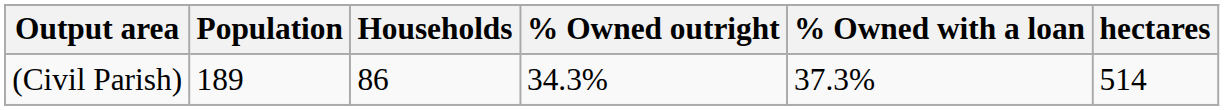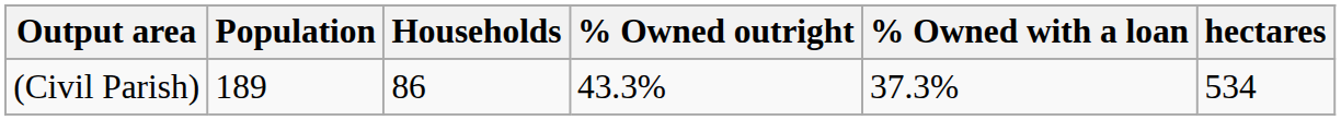 <table class="wikitable">
 <tr>
 </tr>
 <tr>
 <th>Output area</th>
 <th>Population</th>
 <th>Households</th>
 <th>% Owned outright</th>
 <th>% Owned with a loan</th>
 <th>hectares</th>
 </tr>
 <tr>
 <td>(Civil Parish)</td>
 <td>189</td>
 <td>86</td>
-<td>34.3%</td>
+<td>43.3%</td>
 <td>37.3%</td>
-<td>514</td>
+<td>534</td>
 </tr>
 </table>
